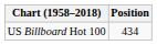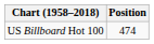 <table class="wikitable plainrowheaders">
 <tr>
 <th>Chart (1958–2018)</th>
 <th>Position</th>
 </tr>
 <tr>
 <td>US <em>Billboard</em> Hot 100</td>
-<td style="text-align:center;">434</td>
+<td style="text-align:center;">474</td>
 </tr>
 </table>
